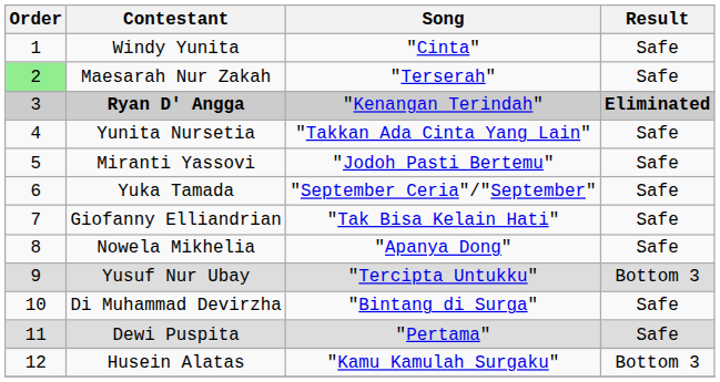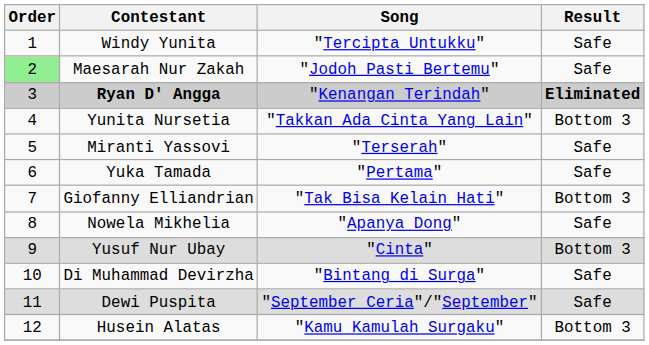 <table class="wikitable" style="text-align:center;">
 <tr>
 <th>Order</th>
 <th>Contestant</th>
 <th>Song</th>
 <th>Result</th>
 </tr>
 <tr>
 <td>1</td>
 <td>Windy Yunita</td>
-<td>"<a href='#'>Cinta</a>"</td>
+<td>"<a href='#'>Tercipta Untukku</a>"</td>
 <td>Safe</td>
 </tr>
 <tr>
 <td style="background: lightgreen;">2</td>
 <td>Maesarah Nur Zakah</td>
-<td>"<a href='#'>Terserah</a>"</td>
+<td>"<a href='#'>Jodoh Pasti Bertemu</a>"</td>
 <td>Safe</td>
 </tr>
 <tr style="background:#ccc;">
 <td>3</td>
 <td><strong>Ryan D' Angga</strong></td>
 <td>"<a href='#'>Kenangan Terindah</a>"</td>
 <td><strong>Eliminated</strong></td>
 </tr>
 <tr>
 <td>4</td>
 <td>Yunita Nursetia</td>
 <td>"<a href='#'>Takkan Ada Cinta Yang Lain</a>"</td>
-<td>Safe</td>
+<td>Bottom 3</td>
 </tr>
 <tr>
 <td>5</td>
 <td>Miranti Yassovi</td>
-<td>"<a href='#'>Jodoh Pasti Bertemu</a>"</td>
+<td>"<a href='#'>Terserah</a>"</td>
 <td>Safe</td>
 </tr>
 <tr>
 <td>6</td>
 <td>Yuka Tamada</td>
-<td>"<a href='#'>September Ceria</a>"/"<a href='#'>September</a>"</td>
+<td>"<a href='#'>Pertama</a>"</td>
 <td>Safe</td>
 </tr>
 <tr>
 <td>7</td>
 <td>Giofanny Elliandrian</td>
 <td>"<a href='#'>Tak Bisa Kelain Hati</a>"</td>
-<td>Safe</td>
+<td>Bottom 3</td>
 </tr>
 <tr>
 <td>8</td>
 <td>Nowela Mikhelia</td>
 <td>"<a href='#'>Apanya Dong</a>"</td>
 <td>Safe</td>
 </tr>
 <tr style="background:#ddd;">
 <td>9</td>
 <td>Yusuf Nur Ubay</td>
-<td>"<a href='#'>Tercipta Untukku</a>"</td>
+<td>"<a href='#'>Cinta</a>"</td>
 <td>Bottom 3</td>
 </tr>
 <tr>
 <td>10</td>
 <td>Di Muhammad Devirzha</td>
 <td>"<a href='#'>Bintang di Surga</a>"</td>
 <td>Safe</td>
 </tr>
 <tr style="background:#ddd;">
 <td>11</td>
 <td>Dewi Puspita</td>
-<td>"<a href='#'>Pertama</a>"</td>
+<td>"<a href='#'>September Ceria</a>"/"<a href='#'>September</a>"</td>
 <td>Safe</td>
 </tr>
 <tr>
 <td>12</td>
 <td>Husein Alatas</td>
 <td>"<a href='#'>Kamu Kamulah Surgaku</a>"</td>
 <td>Bottom 3</td>
 </tr>
 <tr>
 </tr>
 </table>
